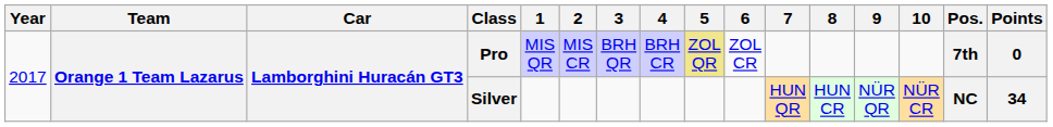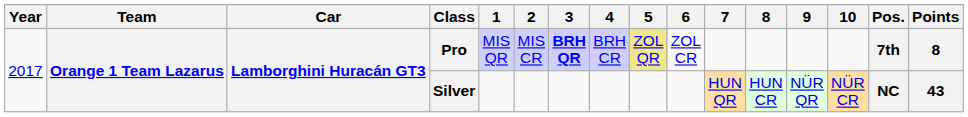 <table class="wikitable" border="1" style="text-align:center; font-size:85%;">
 <tr>
 <th>Year</th>
 <th>Team</th>
 <th>Car</th>
 <th>Class</th>
 <th>1</th>
 <th>2</th>
 <th>3</th>
 <th>4</th>
 <th>5</th>
 <th>6</th>
 <th>7</th>
 <th>8</th>
 <th>9</th>
 <th>10</th>
 <th>Pos.</th>
 <th>Points</th>
 </tr>
 <tr>
 <td rowspan=2><a href='#'>2017</a></td>
 <th rowspan=2 nowrap><a href='#'>Orange 1 Team Lazarus</a></th>
 <th rowspan=2 nowrap><a href='#'>Lamborghini Huracán GT3</a></th>
 <th>Pro</th>
 <td style="background:#CFCFFF;"><a href='#'>MIS<br>QR</a><br></td>
 <td style="background:#CFCFFF;"><a href='#'>MIS<br>CR</a><br></td>
-<td style="background:#CFCFFF;"><a href='#'>BRH<br>QR</a><br></td>
+<td style="background:#CFCFFF;"><strong><a href='#'>BRH<br>QR</a><br></strong></td>
 <td style="background:#CFCFFF;"><a href='#'>BRH<br>CR</a><br></td>
 <td style="background: khaki;"><a href='#'>ZOL<br>QR</a></td>
 <td><a href='#'>ZOL<br>CR</a></td>
 <td></td>
 <td></td>
 <td></td>
 <td></td>
 <th>7th</th>
-<th>0</th>
+<th>8</th>
 </tr>
 <tr>
 <th>Silver</th>
 <td></td>
 <td></td>
 <td></td>
 <td></td>
 <td></td>
 <td></td>
 <td style="background:#FFDF9F;"><a href='#'>HUN<br>QR</a><br></td>
 <td style="background:#DFFFDF;"><a href='#'>HUN<br>CR</a><br></td>
 <td style="background:#DFFFDF;"><a href='#'>NÜR<br>QR</a><br></td>
 <td style="background:#FFDF9F;"><a href='#'>NÜR<br>CR</a><br></td>
 <th>NC</th>
-<th>34</th>
+<th>43</th>
 </tr>
 </table>
